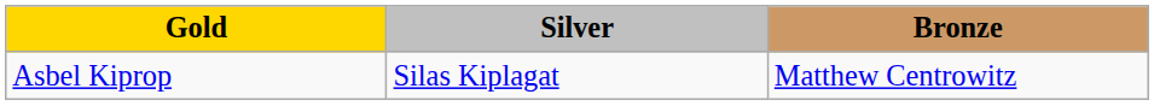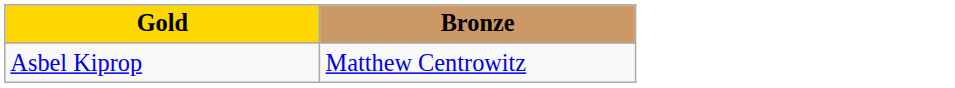 <table class="wikitable" style="text-align:left">
 <tr align="center">
 <td width=200 bgcolor=gold><strong>Gold</strong></td>
-<td width=200 bgcolor=silver><strong>Silver</strong></td>
 <td width=200 bgcolor=CC9966><strong>Bronze</strong></td>
 </tr>
 <tr>
 <td><a href='#'>Asbel Kiprop</a><br><em></em></td>
-<td><a href='#'>Silas Kiplagat</a><br><em></em></td>
 <td><a href='#'>Matthew Centrowitz</a><br><em></em></td>
 </tr>
 </table>
